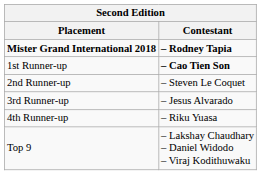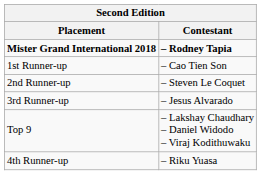 <table class="wikitable sortable" style="font-size:85%">
 <tr>
 <th colspan=2>Second Edition</th>
 </tr>
 <tr>
 <th>Placement</th>
 <th>Contestant</th>
 </tr>
 <tr>
 <td><strong>Mister Grand International 2018</strong></td>
 <td><strong> – Rodney Tapia</strong></td>
 </tr>
 <tr>
 <td>1st Runner-up</td>
-<td><strong> – Cao Tien Son</strong></td>
+<td> – Cao Tien Son</td>
 </tr>
 <tr>
 <td>2nd Runner-up</td>
 <td> – Steven Le Coquet</td>
 </tr>
 <tr>
 <td>3rd Runner-up</td>
 <td> – Jesus Alvarado</td>
 </tr>
 <tr>
+<td>Top 9</td>
+<td> – Lakshay Chaudhary<br> – Daniel Widodo<br> – Viraj Kodithuwaku</td>
+</tr>
+<tr>
 <td>4th Runner-up</td>
 <td> – Riku Yuasa</td>
 </tr>
-<tr>
-<td>Top 9</td>
-<td> – Lakshay Chaudhary<br> – Daniel Widodo<br> – Viraj Kodithuwaku</td>
-</tr>
 </table>
